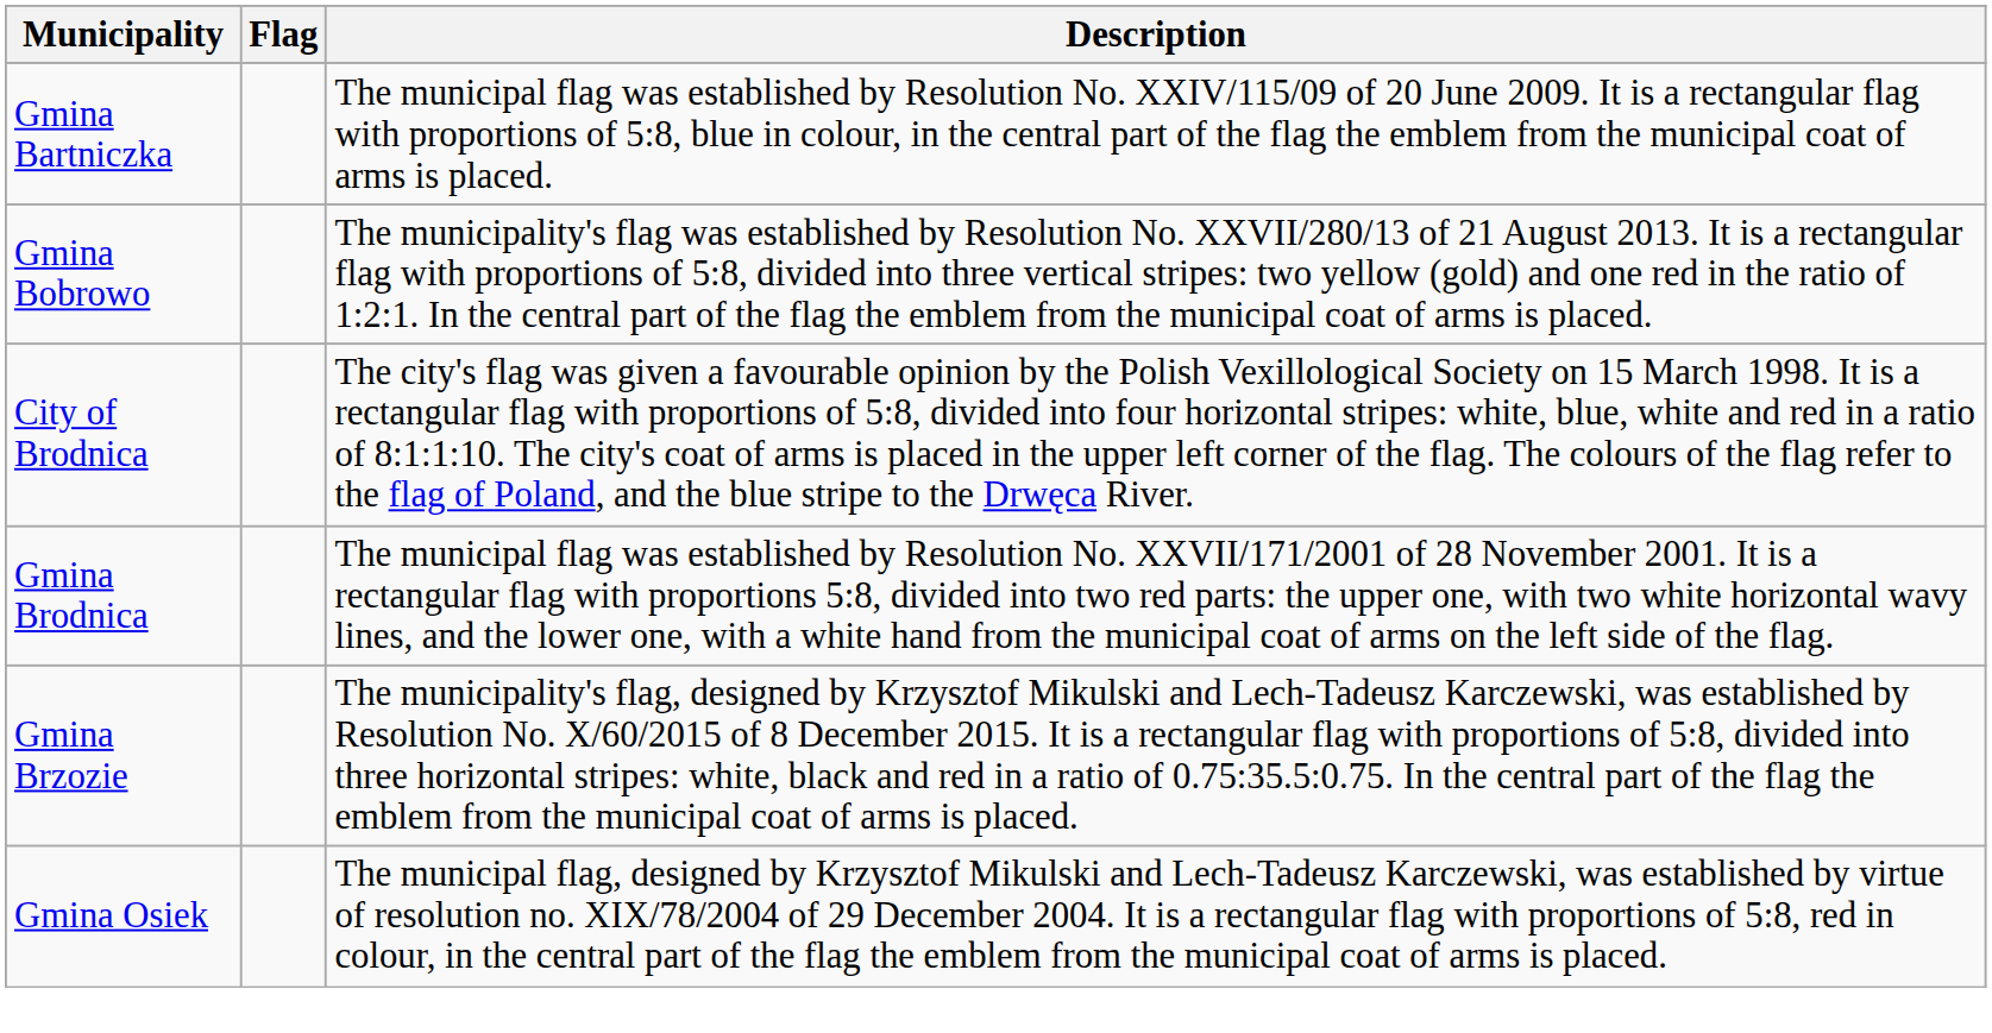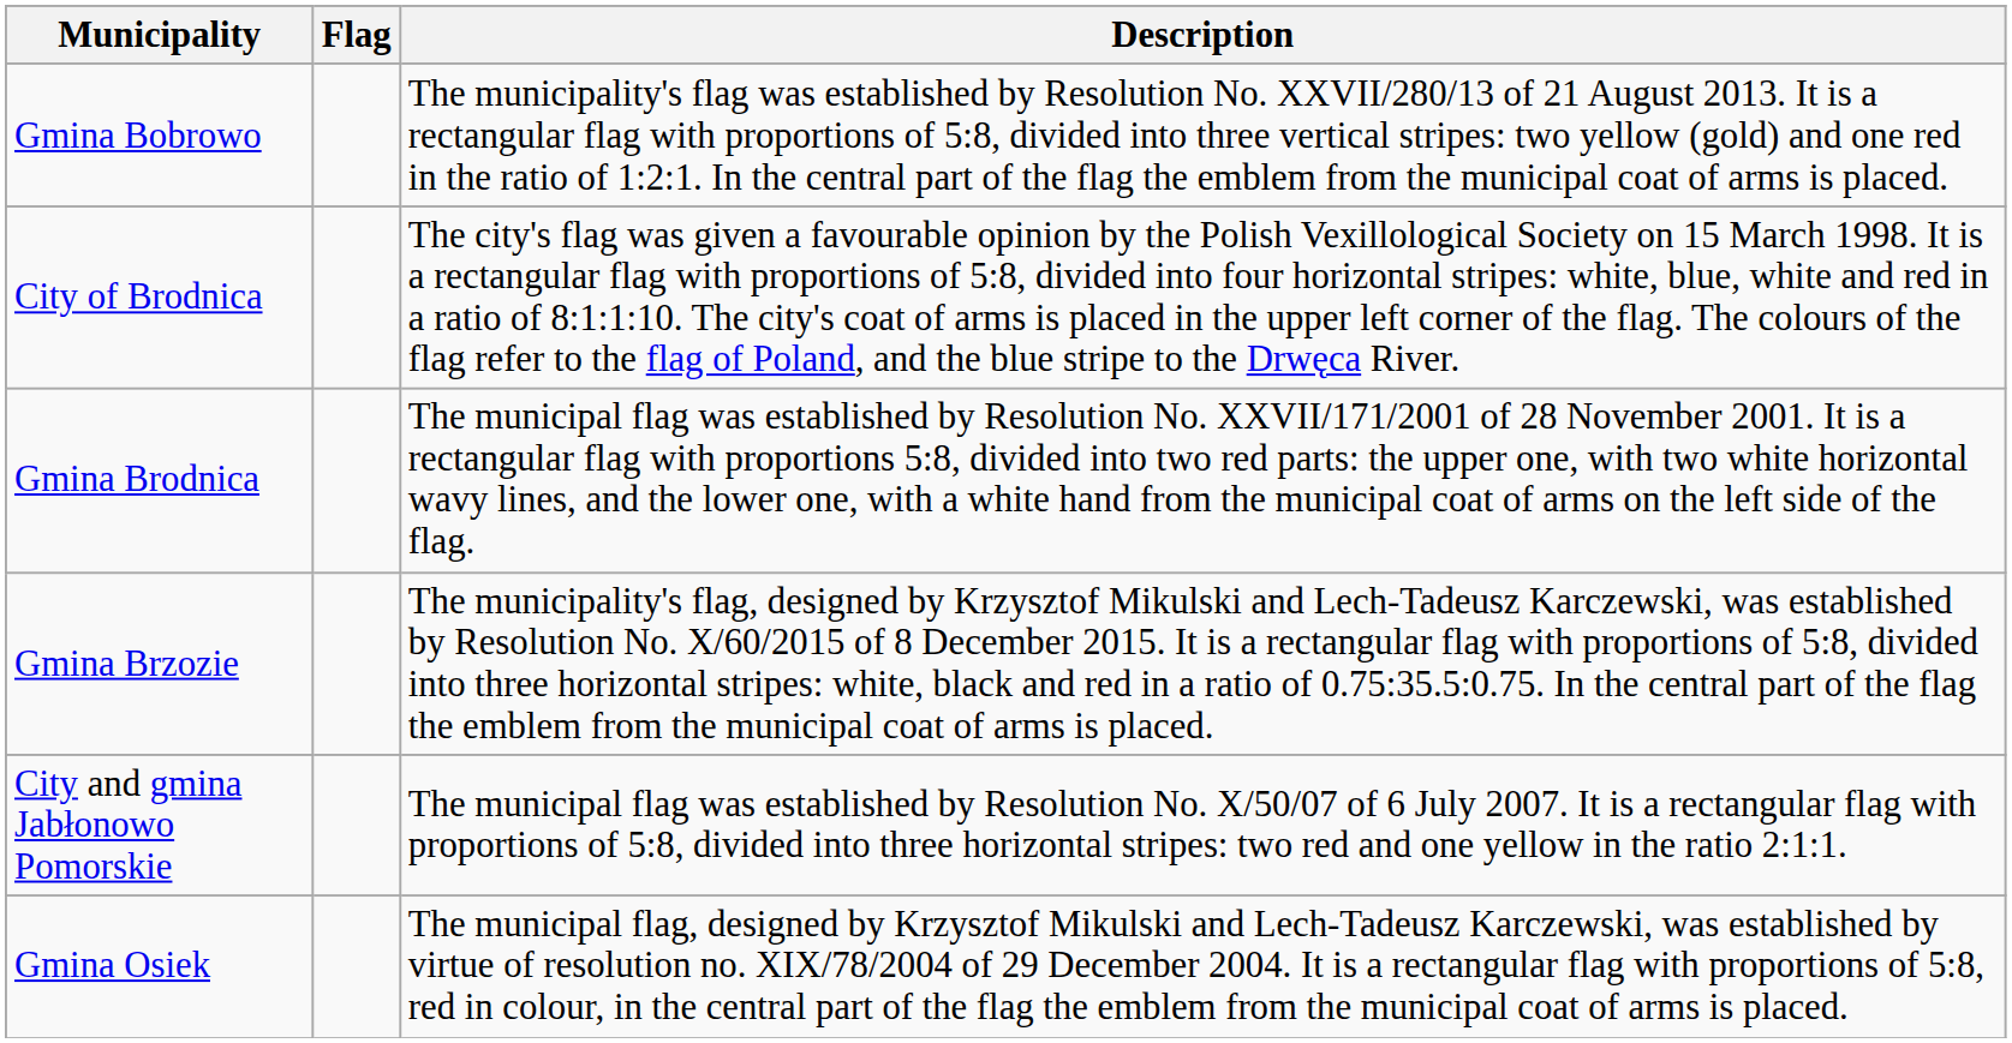 <table class="wikitable" style="text-align: left">
 <tr>
 <th>Municipality</th>
 <th>Flag</th>
 <th>Description</th>
-</tr>
-<tr>
-<td><a href='#'>Gmina Bartniczka</a></td>
-<td></td>
-<td>The municipal flag was established by Resolution No. XXIV/115/09 of 20 June 2009. It is a rectangular flag with proportions of 5:8, blue in colour, in the central part of the flag the emblem from the municipal coat of arms is placed.</td>
 </tr>
 <tr>
 <td><a href='#'>Gmina Bobrowo</a></td>
 <td></td>
 <td>The municipality's flag was established by Resolution No. XXVII/280/13 of 21 August 2013. It is a rectangular flag with proportions of 5:8, divided into three vertical stripes: two yellow (gold) and one red in the ratio of 1:2:1. In the central part of the flag the emblem from the municipal coat of arms is placed.</td>
 </tr>
 <tr>
 <td><a href='#'>City of Brodnica</a></td>
 <td></td>
 <td>The city's flag was given a favourable opinion by the Polish Vexillological Society on 15 March 1998. It is a rectangular flag with proportions of 5:8, divided into four horizontal stripes: white, blue, white and red in a ratio of 8:1:1:10. The city's coat of arms is placed in the upper left corner of the flag. The colours of the flag refer to the <a href='#'>flag of Poland</a>, and the blue stripe to the <a href='#'>Drwęca</a> River.</td>
 </tr>
 <tr>
 <td><a href='#'>Gmina Brodnica</a></td>
 <td></td>
 <td>The municipal flag was established by Resolution No. XXVII/171/2001 of 28 November 2001. It is a rectangular flag with proportions 5:8, divided into two red parts: the upper one, with two white horizontal wavy lines, and the lower one, with a white hand from the municipal coat of arms on the left side of the flag.</td>
 </tr>
 <tr>
 <td><a href='#'>Gmina Brzozie</a></td>
 <td></td>
 <td>The municipality's flag, designed by Krzysztof Mikulski and Lech-Tadeusz Karczewski, was established by Resolution No. X/60/2015 of 8 December 2015. It is a rectangular flag with proportions of 5:8, divided into three horizontal stripes: white, black and red in a ratio of 0.75:35.5:0.75. In the central part of the flag the emblem from the municipal coat of arms is placed.</td>
 </tr>
 <tr>
+<td><a href='#'>City</a> and <a href='#'>gmina Jabłonowo Pomorskie</a></td>
+<td></td>
+<td>The municipal flag was established by Resolution No. X/50/07 of 6 July 2007. It is a rectangular flag with proportions of 5:8, divided into three horizontal stripes: two red and one yellow in the ratio 2:1:1.</td>
+</tr>
+<tr>
 <td><a href='#'>Gmina Osiek</a></td>
 <td></td>
 <td>The municipal flag, designed by Krzysztof Mikulski and Lech-Tadeusz Karczewski, was established by virtue of resolution no. XIX/78/2004 of 29 December 2004. It is a rectangular flag with proportions of 5:8, red in colour, in the central part of the flag the emblem from the municipal coat of arms is placed.</td>
 </tr>
 </table>
